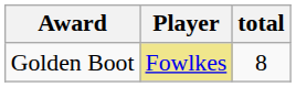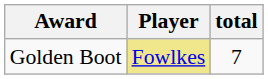 <table class="wikitable" style="text-align:center">
 <tr>
 <th>Award</th>
 <th>Player</th>
 <th>total</th>
 </tr>
 <tr>
 <td>Golden Boot</td>
 <td style="background: khaki;"><a href='#'>Fowlkes</a></td>
-<td>8</td>
+<td>7</td>
 </tr>
 </table>
